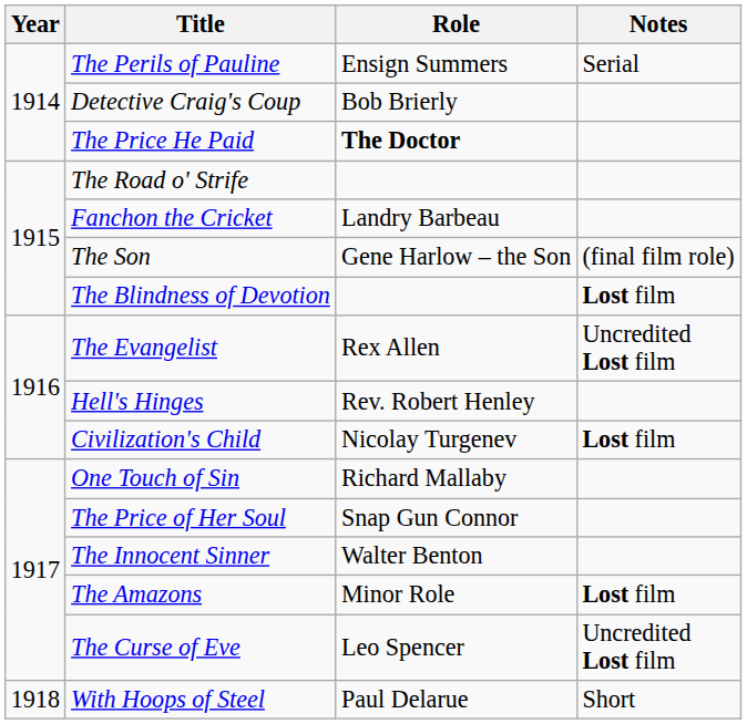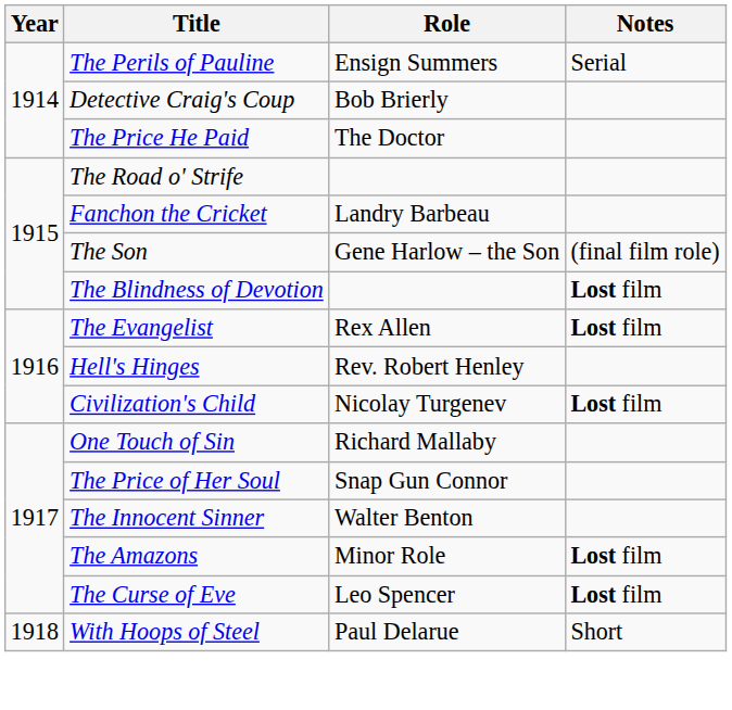 <table class="wikitable sortable">
 <tr>
 <th>Year</th>
 <th>Title</th>
 <th>Role</th>
 <th class="unsortable">Notes</th>
 </tr>
 <tr>
 <td rowspan=3>1914</td>
 <td><em><a href='#'>The Perils of Pauline</a></em></td>
 <td>Ensign Summers</td>
 <td>Serial</td>
 </tr>
 <tr>
 <td><em>Detective Craig's Coup</em></td>
 <td>Bob Brierly</td>
 <td></td>
 </tr>
 <tr>
 <td><em><a href='#'>The Price He Paid</a></em></td>
-<td><strong>The Doctor</strong></td>
+<td>The Doctor</td>
 <td></td>
 </tr>
 <tr>
 <td rowspan=4>1915</td>
 <td><em>The Road o' Strife</em></td>
 <td></td>
 <td></td>
 </tr>
 <tr>
 <td><em><a href='#'>Fanchon the Cricket</a></em></td>
 <td>Landry Barbeau</td>
 <td></td>
 </tr>
 <tr>
 <td><em>The Son</em></td>
 <td>Gene Harlow – the Son</td>
 <td>(final film role)</td>
 </tr>
 <tr>
 <td><em><a href='#'>The Blindness of Devotion</a></em></td>
 <td></td>
 <td><strong>Lost</strong> film</td>
 </tr>
 <tr>
 <td rowspan=3>1916</td>
 <td><em><a href='#'>The Evangelist</a></em></td>
 <td>Rex Allen</td>
-<td>Uncredited <br> <strong>Lost</strong> film</td>
+<td><strong>Lost</strong> film</td>
 </tr>
 <tr>
 <td><em><a href='#'>Hell's Hinges</a></em></td>
 <td>Rev. Robert Henley</td>
 <td></td>
 </tr>
 <tr>
 <td><em><a href='#'>Civilization's Child</a></em></td>
 <td>Nicolay Turgenev</td>
 <td><strong>Lost</strong> film</td>
 </tr>
 <tr>
 <td rowspan=5>1917</td>
 <td><em><a href='#'>One Touch of Sin</a></em></td>
 <td>Richard Mallaby</td>
 <td></td>
 </tr>
 <tr>
 <td><em><a href='#'>The Price of Her Soul</a></em></td>
 <td>Snap Gun Connor</td>
 <td></td>
 </tr>
 <tr>
 <td><em><a href='#'>The Innocent Sinner</a></em></td>
 <td>Walter Benton</td>
 <td></td>
 </tr>
 <tr>
 <td><em><a href='#'>The Amazons</a></em></td>
 <td>Minor Role</td>
 <td><strong>Lost</strong> film</td>
 </tr>
 <tr>
 <td><em><a href='#'>The Curse of Eve</a></em></td>
 <td>Leo Spencer</td>
-<td>Uncredited <br> <strong>Lost</strong> film</td>
+<td><strong>Lost</strong> film</td>
 </tr>
 <tr>
 <td>1918</td>
 <td><em><a href='#'>With Hoops of Steel</a></em></td>
 <td>Paul Delarue</td>
 <td>Short</td>
 </tr>
 </table>
